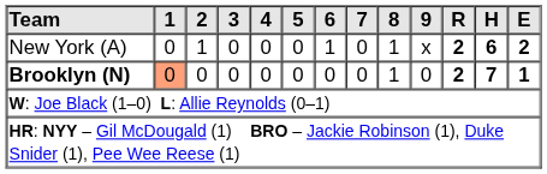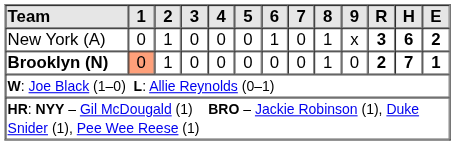 <table border=1 cellspacing=0 width=425 style="margin-left:3em;">
 <tr style="text-align:center; background-color:#e6e6e6;">
 <th align=left width=125>Team</th>
 <th width=25>1</th>
 <th width=25>2</th>
 <th width=25>3</th>
 <th width=25>4</th>
 <th width=25>5</th>
 <th width=25>6</th>
 <th width=25>7</th>
 <th width=25>8</th>
 <th width=25>9</th>
 <th width=25>R</th>
 <th width=25>H</th>
 <th width=25>E</th>
 </tr>
 <tr style="text-align:center;">
 <td align=left>New York (A)</td>
 <td>0</td>
 <td>1</td>
 <td>0</td>
 <td>0</td>
 <td>0</td>
 <td>1</td>
 <td>0</td>
 <td>1</td>
 <td>x</td>
-<td><strong>2</strong></td>
+<td><strong>3</strong></td>
 <td><strong>6</strong></td>
 <td><strong>2</strong></td>
 </tr>
 <tr style="text-align:center;">
 <td align=left><strong>Brooklyn (N)</strong></td>
 <td style="background: lightsalmon;">0</td>
-<td>0</td>
+<td>1</td>
 <td>0</td>
 <td>0</td>
 <td>0</td>
 <td>0</td>
 <td>0</td>
 <td>1</td>
 <td>0</td>
 <td><strong>2</strong></td>
 <td><strong>7</strong></td>
 <td><strong>1</strong></td>
 </tr>
 <tr style="text-align:left;">
 <td colspan=13><small><strong>W</strong>: <a href='#'>Joe Black</a> (1–0)  <strong>L</strong>: <a href='#'>Allie Reynolds</a> (0–1)</small></td>
 </tr>
 <tr style="text-align:left;">
 <td colspan=13><small><strong>HR</strong>: <strong>NYY</strong> – <a href='#'>Gil McDougald</a> (1)    <strong>BRO</strong> – <a href='#'>Jackie Robinson</a> (1), <a href='#'>Duke Snider</a> (1), <a href='#'>Pee Wee Reese</a> (1)</small></td>
 </tr>
 </table>
